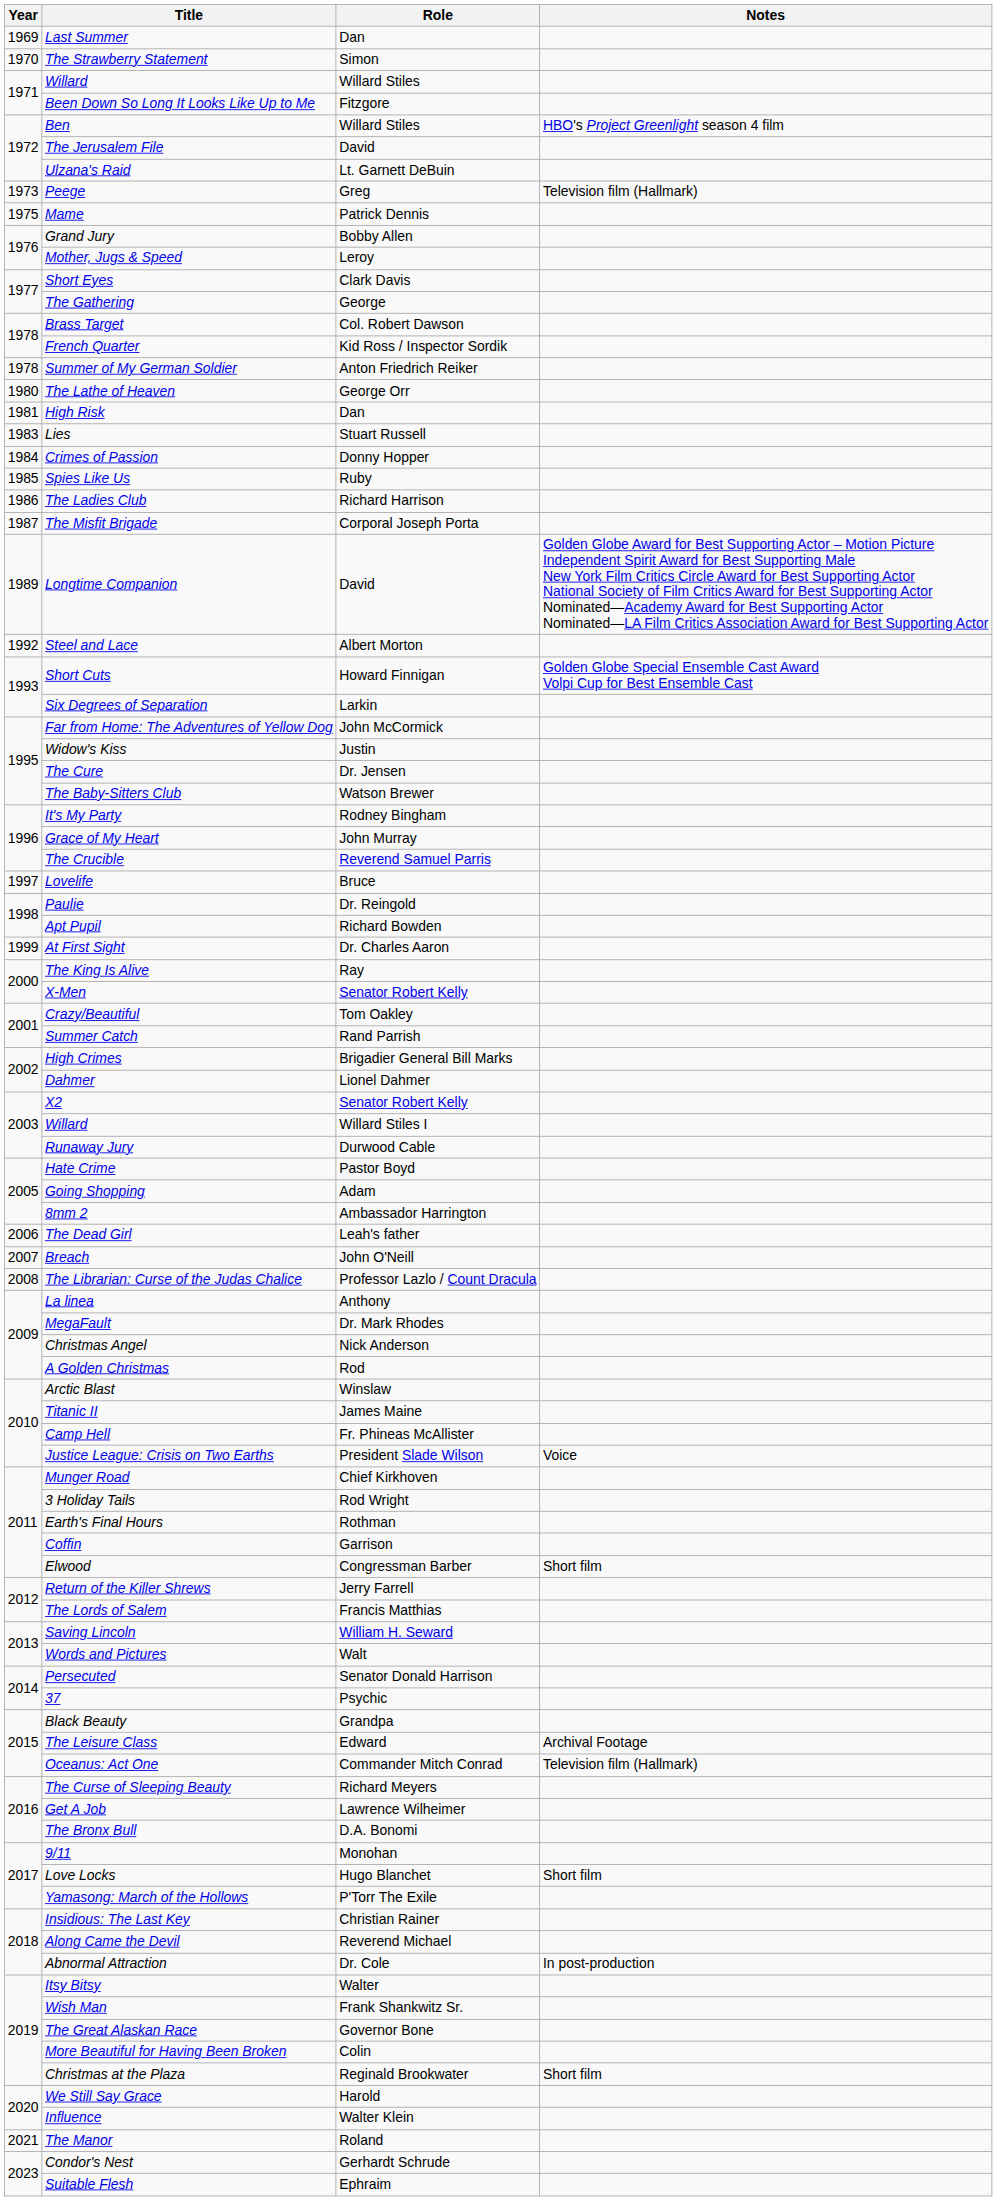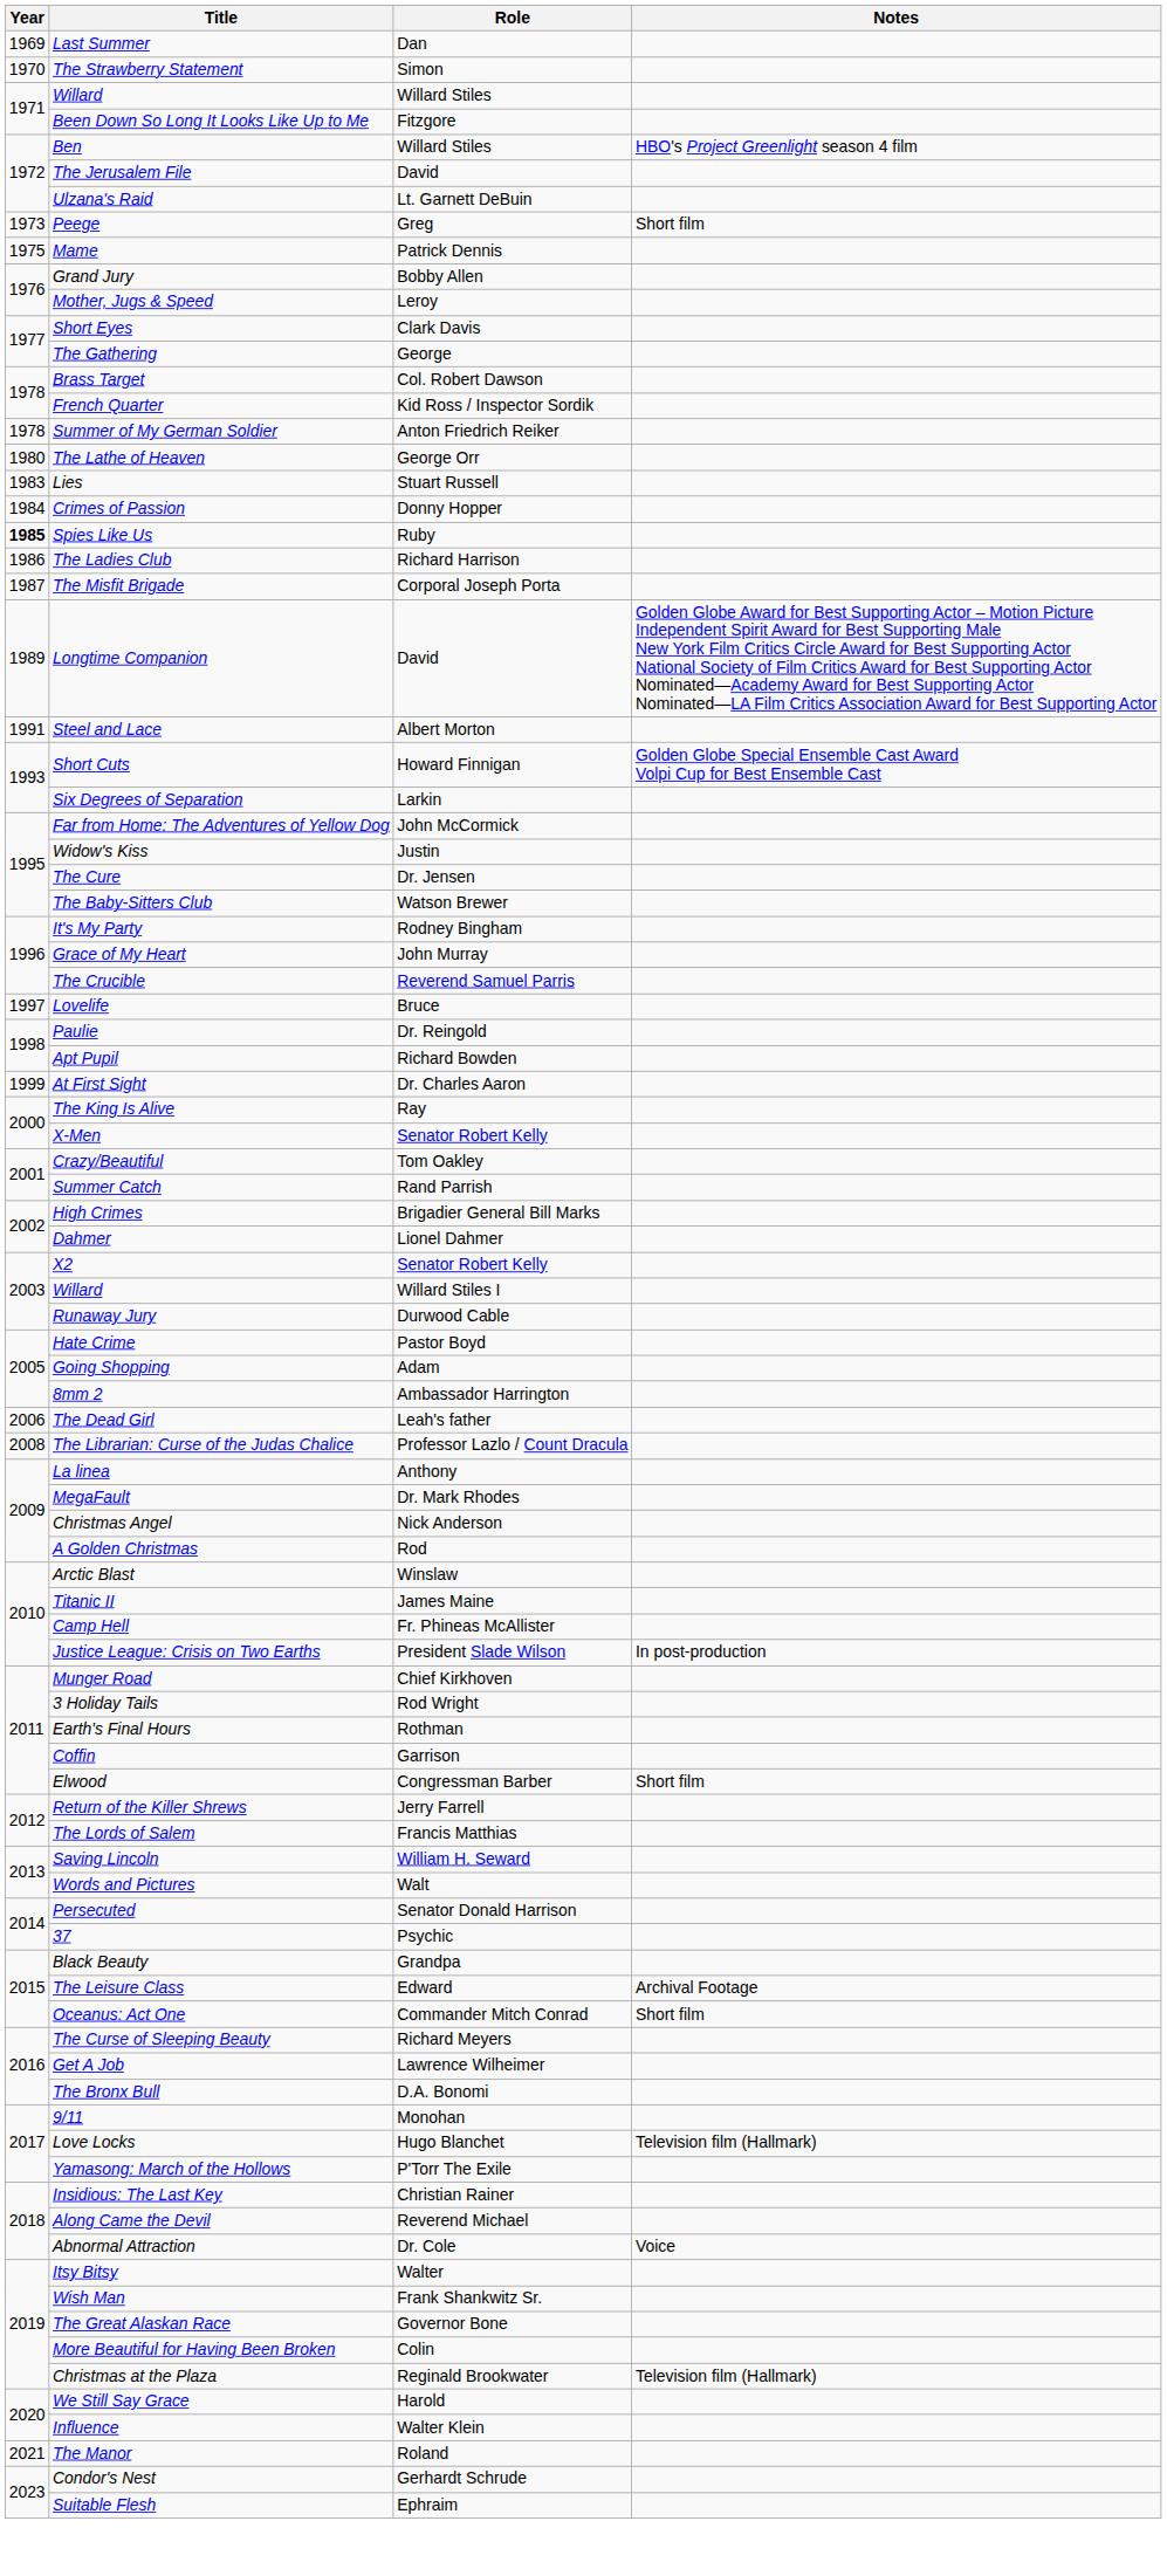 <table class="wikitable sortable">
 <tr>
 <th>Year</th>
 <th>Title</th>
 <th>Role</th>
 <th class="unsortable">Notes</th>
 </tr>
 <tr>
 <td>1969</td>
 <td><em><a href='#'>Last Summer</a></em></td>
 <td>Dan</td>
 <td></td>
 </tr>
 <tr>
 <td>1970</td>
 <td><em><a href='#'>The Strawberry Statement</a></em></td>
 <td>Simon</td>
 <td></td>
 </tr>
 <tr>
 <td rowspan="2">1971</td>
 <td><em><a href='#'>Willard</a></em></td>
 <td>Willard Stiles</td>
 <td></td>
 </tr>
 <tr>
 <td><em><a href='#'>Been Down So Long It Looks Like Up to Me</a></em></td>
 <td>Fitzgore</td>
 <td></td>
 </tr>
 <tr>
 <td rowspan="3">1972</td>
 <td><em><a href='#'>Ben</a></em></td>
 <td>Willard Stiles</td>
 <td><a href='#'>HBO</a>'s <em><a href='#'>Project Greenlight</a></em> season 4 film</td>
 </tr>
 <tr>
 <td><em><a href='#'>The Jerusalem File</a></em></td>
 <td>David</td>
 <td></td>
 </tr>
 <tr>
 <td><em><a href='#'>Ulzana's Raid</a></em></td>
 <td>Lt. Garnett DeBuin</td>
 <td></td>
 </tr>
 <tr>
 <td>1973</td>
 <td><em><a href='#'>Peege</a></em></td>
 <td>Greg</td>
-<td>Television film (Hallmark)</td>
+<td>Short film</td>
 </tr>
 <tr>
 <td>1975</td>
 <td><em><a href='#'>Mame</a></em></td>
 <td>Patrick Dennis</td>
 <td></td>
 </tr>
 <tr>
 <td rowspan="2">1976</td>
 <td><em>Grand Jury</em></td>
 <td>Bobby Allen</td>
 <td></td>
 </tr>
 <tr>
 <td><em><a href='#'>Mother, Jugs & Speed</a></em></td>
 <td>Leroy</td>
 <td></td>
 </tr>
 <tr>
 <td rowspan="2">1977</td>
 <td><em><a href='#'>Short Eyes</a></em></td>
 <td>Clark Davis</td>
 <td></td>
 </tr>
 <tr>
 <td><em><a href='#'>The Gathering</a></em></td>
 <td>George</td>
 <td></td>
 </tr>
 <tr>
 <td rowspan="2">1978</td>
 <td><em><a href='#'>Brass Target</a></em></td>
 <td>Col. Robert Dawson</td>
 <td></td>
 </tr>
 <tr>
 <td><em><a href='#'>French Quarter</a></em></td>
 <td>Kid Ross / Inspector Sordik</td>
 <td></td>
 </tr>
 <tr>
 <td>1978</td>
 <td><em><a href='#'>Summer of My German Soldier</a></em></td>
 <td>Anton Friedrich Reiker</td>
 <td></td>
 </tr>
 <tr>
 <td>1980</td>
 <td><a href='#'><em>The Lathe of Heaven</em></a></td>
 <td>George Orr</td>
 <td></td>
 </tr>
 <tr>
-<td>1981</td>
-<td><em><a href='#'>High Risk</a></em></td>
-<td>Dan</td>
-<td></td>
-</tr>
-<tr>
 <td>1983</td>
 <td><em>Lies</em></td>
 <td>Stuart Russell</td>
 <td></td>
 </tr>
 <tr>
 <td>1984</td>
 <td><em><a href='#'>Crimes of Passion</a></em></td>
 <td>Donny Hopper</td>
 <td></td>
 </tr>
 <tr>
-<td>1985</td>
+<td><strong>1985</strong></td>
 <td><em><a href='#'>Spies Like Us</a></em></td>
 <td>Ruby</td>
 <td></td>
 </tr>
 <tr>
 <td>1986</td>
 <td><em><a href='#'>The Ladies Club</a></em></td>
 <td>Richard Harrison</td>
 <td></td>
 </tr>
 <tr>
 <td>1987</td>
 <td><em><a href='#'>The Misfit Brigade</a></em></td>
 <td>Corporal Joseph Porta</td>
 <td></td>
 </tr>
 <tr>
 <td>1989</td>
 <td><em><a href='#'>Longtime Companion</a></em></td>
 <td>David</td>
 <td><a href='#'>Golden Globe Award for Best Supporting Actor – Motion Picture</a><br><a href='#'>Independent Spirit Award for Best Supporting Male</a><br><a href='#'>New York Film Critics Circle Award for Best Supporting Actor</a><br><a href='#'>National Society of Film Critics Award for Best Supporting Actor</a><br>Nominated—<a href='#'>Academy Award for Best Supporting Actor</a><br>Nominated—<a href='#'>LA Film Critics Association Award for Best Supporting Actor</a></td>
 </tr>
 <tr>
-<td>1992</td>
+<td>1991</td>
 <td><em><a href='#'>Steel and Lace</a></em></td>
 <td>Albert Morton</td>
 <td></td>
 </tr>
 <tr>
 <td rowspan="2">1993</td>
 <td><em><a href='#'>Short Cuts</a></em></td>
 <td>Howard Finnigan</td>
 <td><a href='#'>Golden Globe Special Ensemble Cast Award</a> <br><a href='#'>Volpi Cup for Best Ensemble Cast</a></td>
 </tr>
 <tr>
 <td><em><a href='#'>Six Degrees of Separation</a></em></td>
 <td>Larkin</td>
 <td></td>
 </tr>
 <tr>
 <td rowspan="4">1995</td>
 <td><em><a href='#'>Far from Home: The Adventures of Yellow Dog</a></em></td>
 <td>John McCormick</td>
 <td></td>
 </tr>
 <tr>
 <td><em>Widow's Kiss</em></td>
 <td>Justin</td>
 <td></td>
 </tr>
 <tr>
 <td><em><a href='#'>The Cure</a></em></td>
 <td>Dr. Jensen</td>
 <td></td>
 </tr>
 <tr>
 <td><em><a href='#'>The Baby-Sitters Club</a></em></td>
 <td>Watson Brewer</td>
 <td></td>
 </tr>
 <tr>
 <td rowspan="3">1996</td>
 <td><em><a href='#'>It's My Party</a></em></td>
 <td>Rodney Bingham</td>
 <td></td>
 </tr>
 <tr>
 <td><em><a href='#'>Grace of My Heart</a></em></td>
 <td>John Murray</td>
 <td></td>
 </tr>
 <tr>
 <td><em><a href='#'>The Crucible</a></em></td>
 <td><a href='#'>Reverend Samuel Parris</a></td>
 <td></td>
 </tr>
 <tr>
 <td>1997</td>
 <td><em><a href='#'>Lovelife</a></em></td>
 <td>Bruce</td>
 <td></td>
 </tr>
 <tr>
 <td rowspan="2">1998</td>
 <td><em><a href='#'>Paulie</a></em></td>
 <td>Dr. Reingold</td>
 <td></td>
 </tr>
 <tr>
 <td><em><a href='#'>Apt Pupil</a></em></td>
 <td>Richard Bowden</td>
 <td></td>
 </tr>
 <tr>
 <td>1999</td>
 <td><em><a href='#'>At First Sight</a></em></td>
 <td>Dr. Charles Aaron</td>
 <td></td>
 </tr>
 <tr>
 <td rowspan="2">2000</td>
 <td><em><a href='#'>The King Is Alive</a></em></td>
 <td>Ray</td>
 <td></td>
 </tr>
 <tr>
 <td><em><a href='#'>X-Men</a></em></td>
 <td><a href='#'>Senator Robert Kelly</a></td>
 <td></td>
 </tr>
 <tr>
 <td rowspan="2">2001</td>
 <td><em><a href='#'>Crazy/Beautiful</a></em></td>
 <td>Tom Oakley</td>
 <td></td>
 </tr>
 <tr>
 <td><em><a href='#'>Summer Catch</a></em></td>
 <td>Rand Parrish</td>
 <td></td>
 </tr>
 <tr>
 <td rowspan="2">2002</td>
 <td><em><a href='#'>High Crimes</a></em></td>
 <td>Brigadier General Bill Marks</td>
 <td></td>
 </tr>
 <tr>
 <td><em><a href='#'>Dahmer</a></em></td>
 <td>Lionel Dahmer</td>
 <td></td>
 </tr>
 <tr>
 <td rowspan="3">2003</td>
 <td><em><a href='#'>X2</a></em></td>
 <td><a href='#'>Senator Robert Kelly</a></td>
 <td></td>
 </tr>
 <tr>
 <td><em><a href='#'>Willard</a></em></td>
 <td>Willard Stiles I</td>
 <td></td>
 </tr>
 <tr>
 <td><em><a href='#'>Runaway Jury</a></em></td>
 <td>Durwood Cable</td>
 <td></td>
 </tr>
 <tr>
 <td rowspan="3">2005</td>
 <td><em><a href='#'>Hate Crime</a></em></td>
 <td>Pastor Boyd</td>
 <td></td>
 </tr>
 <tr>
 <td><em><a href='#'>Going Shopping</a></em></td>
 <td>Adam</td>
 <td></td>
 </tr>
 <tr>
 <td><em><a href='#'>8mm 2</a></em></td>
 <td>Ambassador Harrington</td>
 <td></td>
 </tr>
 <tr>
 <td>2006</td>
 <td><em><a href='#'>The Dead Girl</a></em></td>
 <td>Leah's father</td>
 <td></td>
 </tr>
 <tr>
-<td>2007</td>
-<td><em><a href='#'>Breach</a></em></td>
-<td>John O'Neill</td>
-<td></td>
-</tr>
-<tr>
 <td>2008</td>
 <td><em><a href='#'>The Librarian: Curse of the Judas Chalice</a></em></td>
 <td>Professor Lazlo / <a href='#'>Count Dracula</a></td>
 <td></td>
 </tr>
 <tr>
 <td rowspan="4">2009</td>
 <td><em><a href='#'>La linea</a></em></td>
 <td>Anthony</td>
 <td></td>
 </tr>
 <tr>
 <td><em><a href='#'>MegaFault</a></em></td>
 <td>Dr. Mark Rhodes</td>
 <td></td>
 </tr>
 <tr>
 <td><em>Christmas Angel</em></td>
 <td>Nick Anderson</td>
 <td></td>
 </tr>
 <tr>
 <td><em><a href='#'>A Golden Christmas</a></em></td>
 <td>Rod</td>
 <td></td>
 </tr>
 <tr>
 <td rowspan="4">2010</td>
 <td><em>Arctic Blast</em></td>
 <td>Winslaw</td>
 <td></td>
 </tr>
 <tr>
 <td><em><a href='#'>Titanic II</a></em></td>
 <td>James Maine</td>
 <td></td>
 </tr>
 <tr>
 <td><em><a href='#'>Camp Hell</a></em></td>
 <td>Fr. Phineas McAllister</td>
 <td></td>
 </tr>
 <tr>
 <td><em><a href='#'>Justice League: Crisis on Two Earths</a></em></td>
 <td>President <a href='#'>Slade Wilson</a></td>
-<td>Voice</td>
+<td>In post-production</td>
 </tr>
 <tr>
 <td rowspan="5">2011</td>
 <td><em><a href='#'>Munger Road</a></em></td>
 <td>Chief Kirkhoven</td>
 <td></td>
 </tr>
 <tr>
 <td><em>3 Holiday Tails</em></td>
 <td>Rod Wright</td>
 <td></td>
 </tr>
 <tr>
 <td><em>Earth's Final Hours</em></td>
 <td>Rothman</td>
 <td></td>
 </tr>
 <tr>
 <td><em><a href='#'>Coffin</a></em></td>
 <td>Garrison</td>
 <td></td>
 </tr>
 <tr>
 <td><em>Elwood</em></td>
 <td>Congressman Barber</td>
 <td>Short film</td>
 </tr>
 <tr>
 <td rowspan="2">2012</td>
 <td><em><a href='#'>Return of the Killer Shrews</a></em></td>
 <td>Jerry Farrell</td>
 <td></td>
 </tr>
 <tr>
 <td><em><a href='#'>The Lords of Salem</a></em></td>
 <td>Francis Matthias</td>
 <td></td>
 </tr>
 <tr>
 <td rowspan="2">2013</td>
 <td><em><a href='#'>Saving Lincoln</a></em></td>
 <td><a href='#'>William H. Seward</a></td>
 <td></td>
 </tr>
 <tr>
 <td><em><a href='#'>Words and Pictures</a></em></td>
 <td>Walt</td>
 <td></td>
 </tr>
 <tr>
 <td rowspan="2">2014</td>
 <td><em><a href='#'>Persecuted</a></em></td>
 <td>Senator Donald Harrison</td>
 <td></td>
 </tr>
 <tr>
 <td><em><a href='#'>37</a></em></td>
 <td>Psychic</td>
 <td></td>
 </tr>
 <tr>
 <td rowspan="3">2015</td>
 <td><em>Black Beauty</em></td>
 <td>Grandpa</td>
 <td></td>
 </tr>
 <tr>
 <td><em><a href='#'>The Leisure Class</a></em></td>
 <td>Edward</td>
 <td>Archival Footage</td>
 </tr>
 <tr>
 <td><em><a href='#'>Oceanus: Act One</a></em></td>
 <td>Commander Mitch Conrad</td>
-<td>Television film (Hallmark)</td>
+<td>Short film</td>
 </tr>
 <tr>
 <td rowspan="3">2016</td>
 <td><em><a href='#'>The Curse of Sleeping Beauty</a></em></td>
 <td>Richard Meyers</td>
 <td></td>
 </tr>
 <tr>
 <td><em><a href='#'>Get A Job</a></em></td>
 <td>Lawrence Wilheimer</td>
 <td></td>
 </tr>
 <tr>
 <td><a href='#'><em>The Bronx Bull</em></a></td>
 <td>D.A. Bonomi</td>
 <td></td>
 </tr>
 <tr>
 <td rowspan="3">2017</td>
 <td><em><a href='#'>9/11</a></em></td>
 <td>Monohan</td>
 <td></td>
 </tr>
 <tr>
 <td><em>Love Locks</em></td>
 <td>Hugo Blanchet</td>
-<td>Short film</td>
+<td>Television film (Hallmark)</td>
 </tr>
 <tr>
 <td><em><a href='#'>Yamasong: March of the Hollows</a></em></td>
 <td>P'Torr The Exile</td>
 <td></td>
 </tr>
 <tr>
 <td rowspan="3">2018</td>
 <td><em><a href='#'>Insidious: The Last Key</a></em></td>
 <td>Christian Rainer</td>
 <td></td>
 </tr>
 <tr>
 <td><em><a href='#'>Along Came the Devil</a></em></td>
 <td>Reverend Michael</td>
 <td></td>
 </tr>
 <tr>
 <td><em>Abnormal Attraction</em></td>
 <td>Dr. Cole</td>
-<td>In post-production</td>
+<td>Voice</td>
 </tr>
 <tr>
 <td rowspan="5">2019</td>
 <td><em><a href='#'>Itsy Bitsy</a></em></td>
 <td>Walter</td>
 <td></td>
 </tr>
 <tr>
 <td><em><a href='#'>Wish Man</a></em></td>
 <td>Frank Shankwitz Sr.</td>
 <td></td>
 </tr>
 <tr>
 <td><em><a href='#'>The Great Alaskan Race</a></em></td>
 <td>Governor Bone</td>
 <td></td>
 </tr>
 <tr>
 <td><em><a href='#'>More Beautiful for Having Been Broken</a></em></td>
 <td>Colin</td>
 <td></td>
 </tr>
 <tr>
 <td><em>Christmas at the Plaza</em></td>
 <td>Reginald Brookwater</td>
-<td>Short film</td>
+<td>Television film (Hallmark)</td>
 </tr>
 <tr>
 <td rowspan="2">2020</td>
 <td><em><a href='#'>We Still Say Grace</a></em></td>
 <td>Harold</td>
 <td></td>
 </tr>
 <tr>
 <td><em><a href='#'>Influence</a></em></td>
 <td>Walter Klein</td>
 <td></td>
 </tr>
 <tr>
 <td>2021</td>
 <td><em><a href='#'>The Manor</a></em></td>
 <td>Roland</td>
 <td></td>
 </tr>
 <tr>
 <td rowspan="2">2023</td>
 <td><em>Condor's Nest</em></td>
 <td>Gerhardt Schrude</td>
 <td></td>
 </tr>
 <tr>
 <td><em><a href='#'>Suitable Flesh</a></em></td>
 <td>Ephraim</td>
 <td></td>
 </tr>
 </table>
